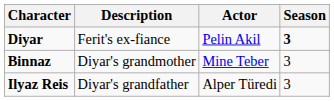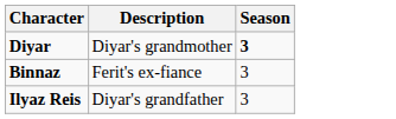 <table class="wikitable sortable">
 <tr>
 <th>Character</th>
 <th>Description</th>
-<th>Actor</th>
 <th>Season</th>
 </tr>
 <tr>
 <td><strong>Diyar</strong></td>
-<td>Ferit's ex-fiance</td>
-<td><a href='#'>Pelin Akil</a></td>
+<td>Diyar's grandmother</td>
 <td><strong>3</strong></td>
 </tr>
 <tr>
 <td><strong>Binnaz</strong></td>
-<td>Diyar's grandmother</td>
-<td><a href='#'>Mine Teber</a></td>
+<td>Ferit's ex-fiance</td>
 <td>3</td>
 </tr>
 <tr>
 <td><strong>Ilyaz Reis</strong></td>
 <td>Diyar's grandfather</td>
-<td>Alper Türedi</td>
 <td>3</td>
 </tr>
 </table>
